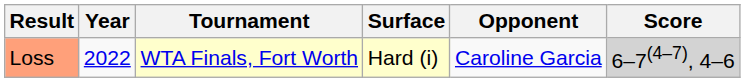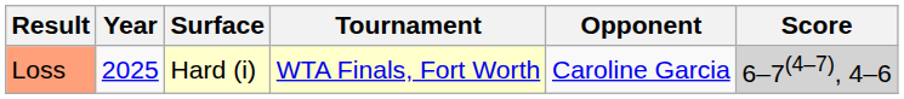 <table class="wikitable">
 <tr>
 <th>Result</th>
 <th>Year</th>
+<th>Surface</th>
 <th>Tournament</th>
-<th>Surface</th>
 <th>Opponent</th>
 <th class=unsortable>Score</th>
 </tr>
 <tr>
 <td style=background:#FFA07A>Loss</td>
-<td><a href='#'>2022</a></td>
+<td><a href='#'>2025</a></td>
+<td style=background:#ffffcc>Hard (i)</td>
 <td style=background:#ffffcc><a href='#'>WTA Finals, Fort Worth</a></td>
-<td style=background:#ffffcc>Hard (i)</td>
 <td> <a href='#'>Caroline Garcia</a></td>
 <td style="background: lightgrey;">6–7<sup>(4–7)</sup>, 4–6</td>
 </tr>
 </table>
